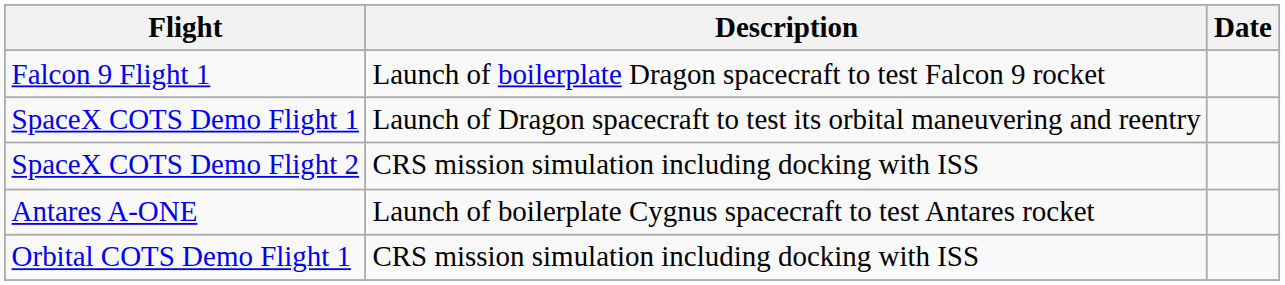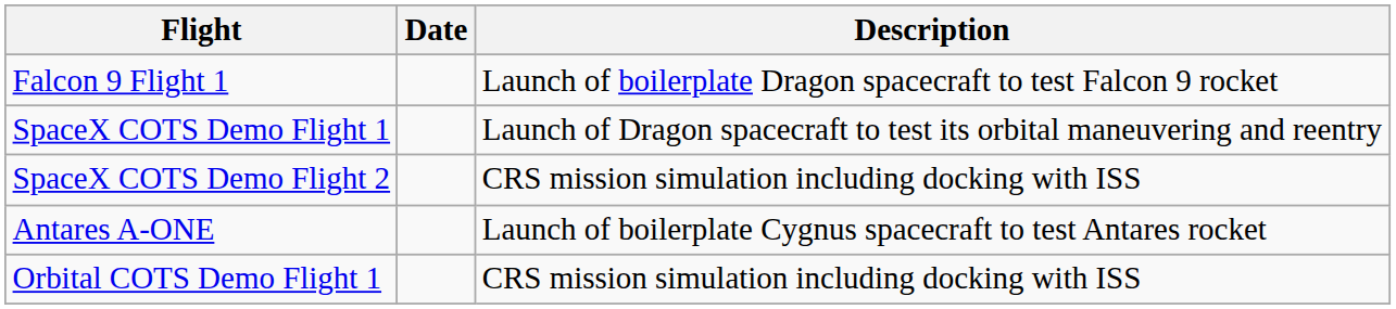 <table class="wikitable sticky-header">
 <tr>
 <th>Flight</th>
+<th>Date</th>
 <th>Description</th>
-<th>Date</th>
 </tr>
 <tr>
 <td><a href='#'>Falcon 9 Flight 1</a></td>
+<td></td>
 <td>Launch of <a href='#'>boilerplate</a> Dragon spacecraft to test Falcon 9 rocket</td>
-<td></td>
 </tr>
 <tr>
 <td><a href='#'>SpaceX COTS Demo Flight 1</a></td>
+<td></td>
 <td>Launch of Dragon spacecraft to test its orbital maneuvering and reentry</td>
-<td></td>
 </tr>
 <tr>
 <td><a href='#'>SpaceX COTS Demo Flight 2</a></td>
+<td></td>
 <td>CRS mission simulation including docking with ISS</td>
-<td></td>
 </tr>
 <tr>
 <td><a href='#'>Antares A-ONE</a></td>
+<td></td>
 <td>Launch of boilerplate Cygnus spacecraft to test Antares rocket</td>
-<td></td>
 </tr>
 <tr>
 <td><a href='#'>Orbital COTS Demo Flight 1</a></td>
+<td></td>
 <td>CRS mission simulation including docking with ISS</td>
-<td></td>
 </tr>
 </table>
